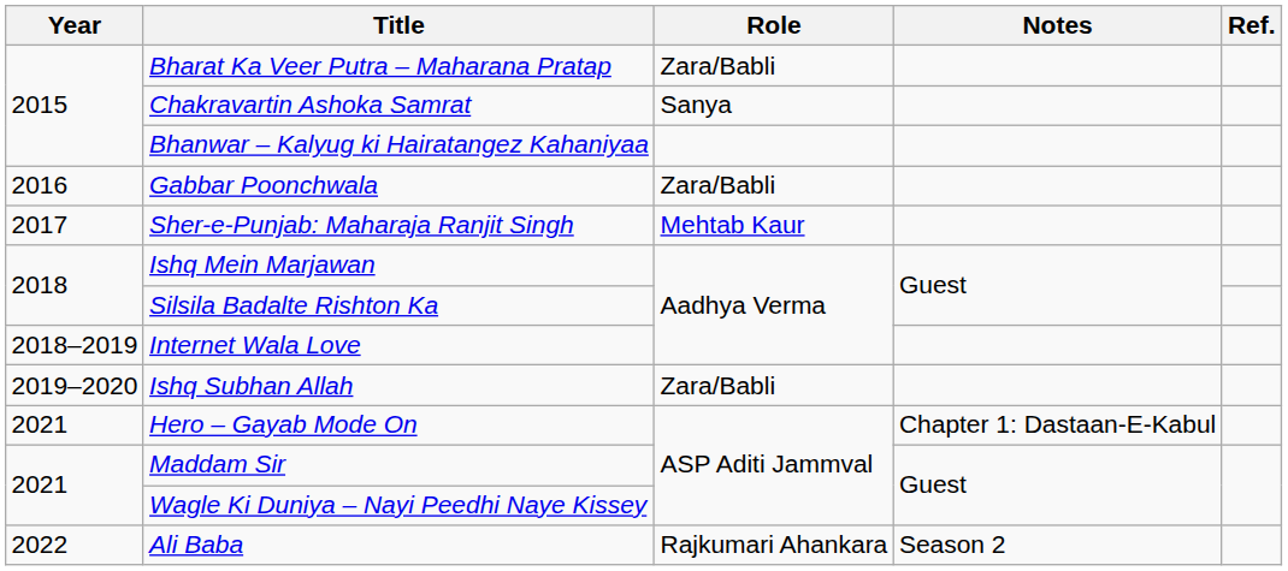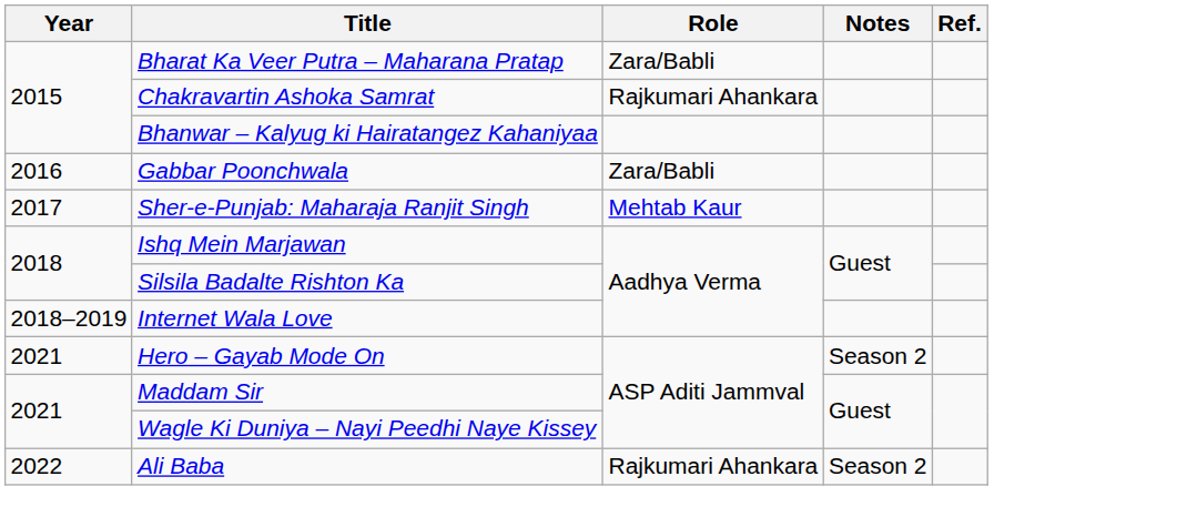 <table class="wikitable sortable">
 <tr>
 <th scope="col">Year</th>
 <th scope="col">Title</th>
 <th scope="col">Role</th>
 <th>Notes</th>
 <th>Ref.</th>
 </tr>
 <tr>
 <td rowspan="3">2015</td>
 <td><em><a href='#'>Bharat Ka Veer Putra – Maharana Pratap</a></em></td>
 <td>Zara/Babli</td>
 <td></td>
 <td></td>
 </tr>
 <tr>
 <td><em><a href='#'>Chakravartin Ashoka Samrat</a></em></td>
-<td>Sanya</td>
+<td>Rajkumari Ahankara</td>
 <td></td>
 <td></td>
 </tr>
 <tr>
 <td><em><a href='#'>Bhanwar – Kalyug ki Hairatangez Kahaniyaa</a></em></td>
 <td></td>
 <td></td>
 <td></td>
 </tr>
 <tr>
 <td>2016</td>
 <td><em><a href='#'>Gabbar Poonchwala</a></em></td>
 <td>Zara/Babli</td>
 <td></td>
 <td></td>
 </tr>
 <tr>
 <td>2017</td>
 <td><em><a href='#'>Sher-e-Punjab: Maharaja Ranjit Singh</a></em></td>
 <td><a href='#'>Mehtab Kaur</a></td>
 <td></td>
 <td></td>
 </tr>
 <tr>
 <td rowspan="2">2018</td>
 <td><em><a href='#'>Ishq Mein Marjawan</a></em></td>
 <td rowspan="3">Aadhya Verma</td>
 <td rowspan="2">Guest</td>
 <td></td>
 </tr>
 <tr>
 <td><em><a href='#'>Silsila Badalte Rishton Ka</a></em></td>
 <td></td>
 </tr>
 <tr>
 <td>2018–2019</td>
 <td><em><a href='#'>Internet Wala Love</a></em></td>
 <td></td>
 <td></td>
 </tr>
 <tr>
-<td>2019–2020</td>
-<td><em><a href='#'>Ishq Subhan Allah</a></em></td>
-<td>Zara/Babli</td>
-<td></td>
-<td></td>
-</tr>
-<tr>
 <td>2021</td>
 <td><em><a href='#'>Hero – Gayab Mode On</a></em></td>
 <td rowspan="3">ASP Aditi Jammval</td>
-<td>Chapter 1: Dastaan-E-Kabul</td>
+<td>Season 2</td>
 <td></td>
 </tr>
 <tr>
 <td rowspan="2">2021</td>
 <td><em><a href='#'>Maddam Sir</a></em></td>
 <td rowspan="2">Guest</td>
 <td rowspan="2"></td>
 </tr>
 <tr>
 <td><em><a href='#'>Wagle Ki Duniya – Nayi Peedhi Naye Kissey</a></em></td>
 </tr>
 <tr>
 <td>2022</td>
 <td><em><a href='#'>Ali Baba</a></em></td>
 <td>Rajkumari Ahankara</td>
 <td>Season 2</td>
 <td></td>
 </tr>
 </table>
